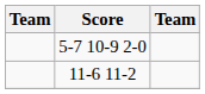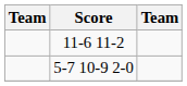 <table class=wikitable style="border:1px solid #AAAAAA;">
 <tr>
 <th>Team</th>
 <th>Score</th>
 <th>Team</th>
 </tr>
 <tr>
 <td><strong></strong></td>
-<td align="center">5-7 10-9 2-0</td>
+<td align="center">11-6 11-2</td>
 <td></td>
 </tr>
 <tr>
 <td><strong></strong></td>
-<td align="center">11-6 11-2</td>
+<td align="center">5-7 10-9 2-0</td>
 <td></td>
 </tr>
 <tr>
 </tr>
 </table>
